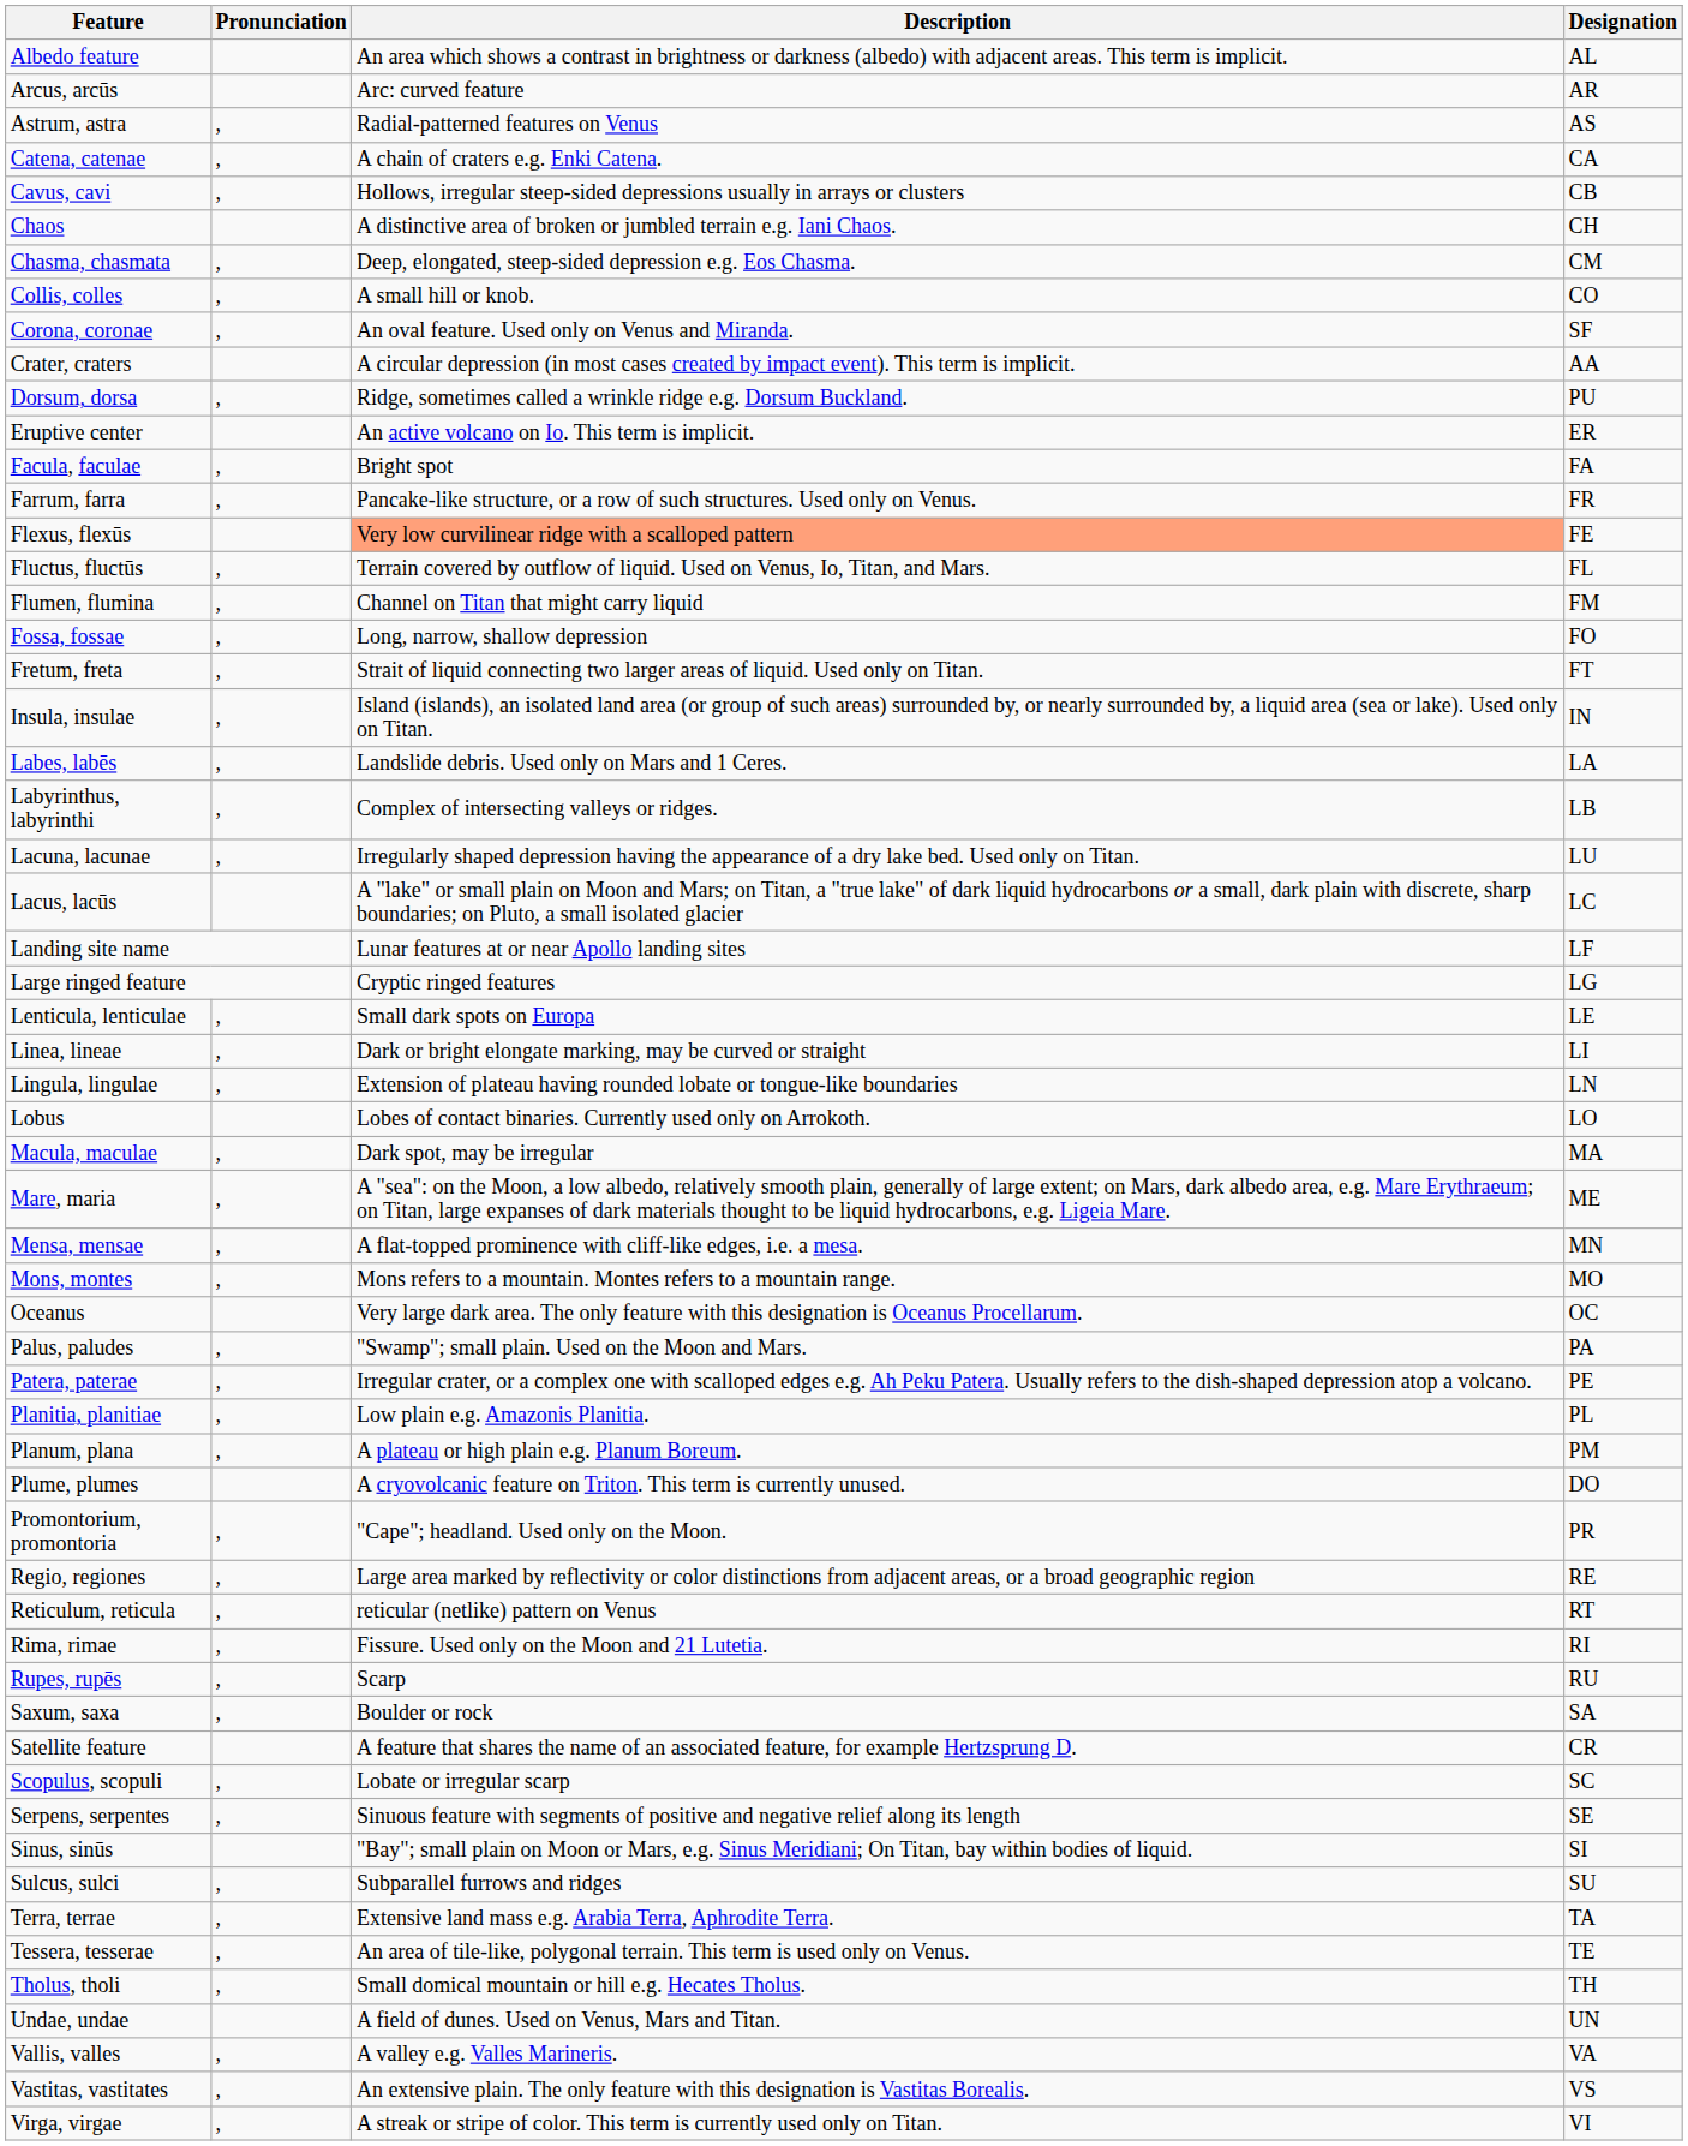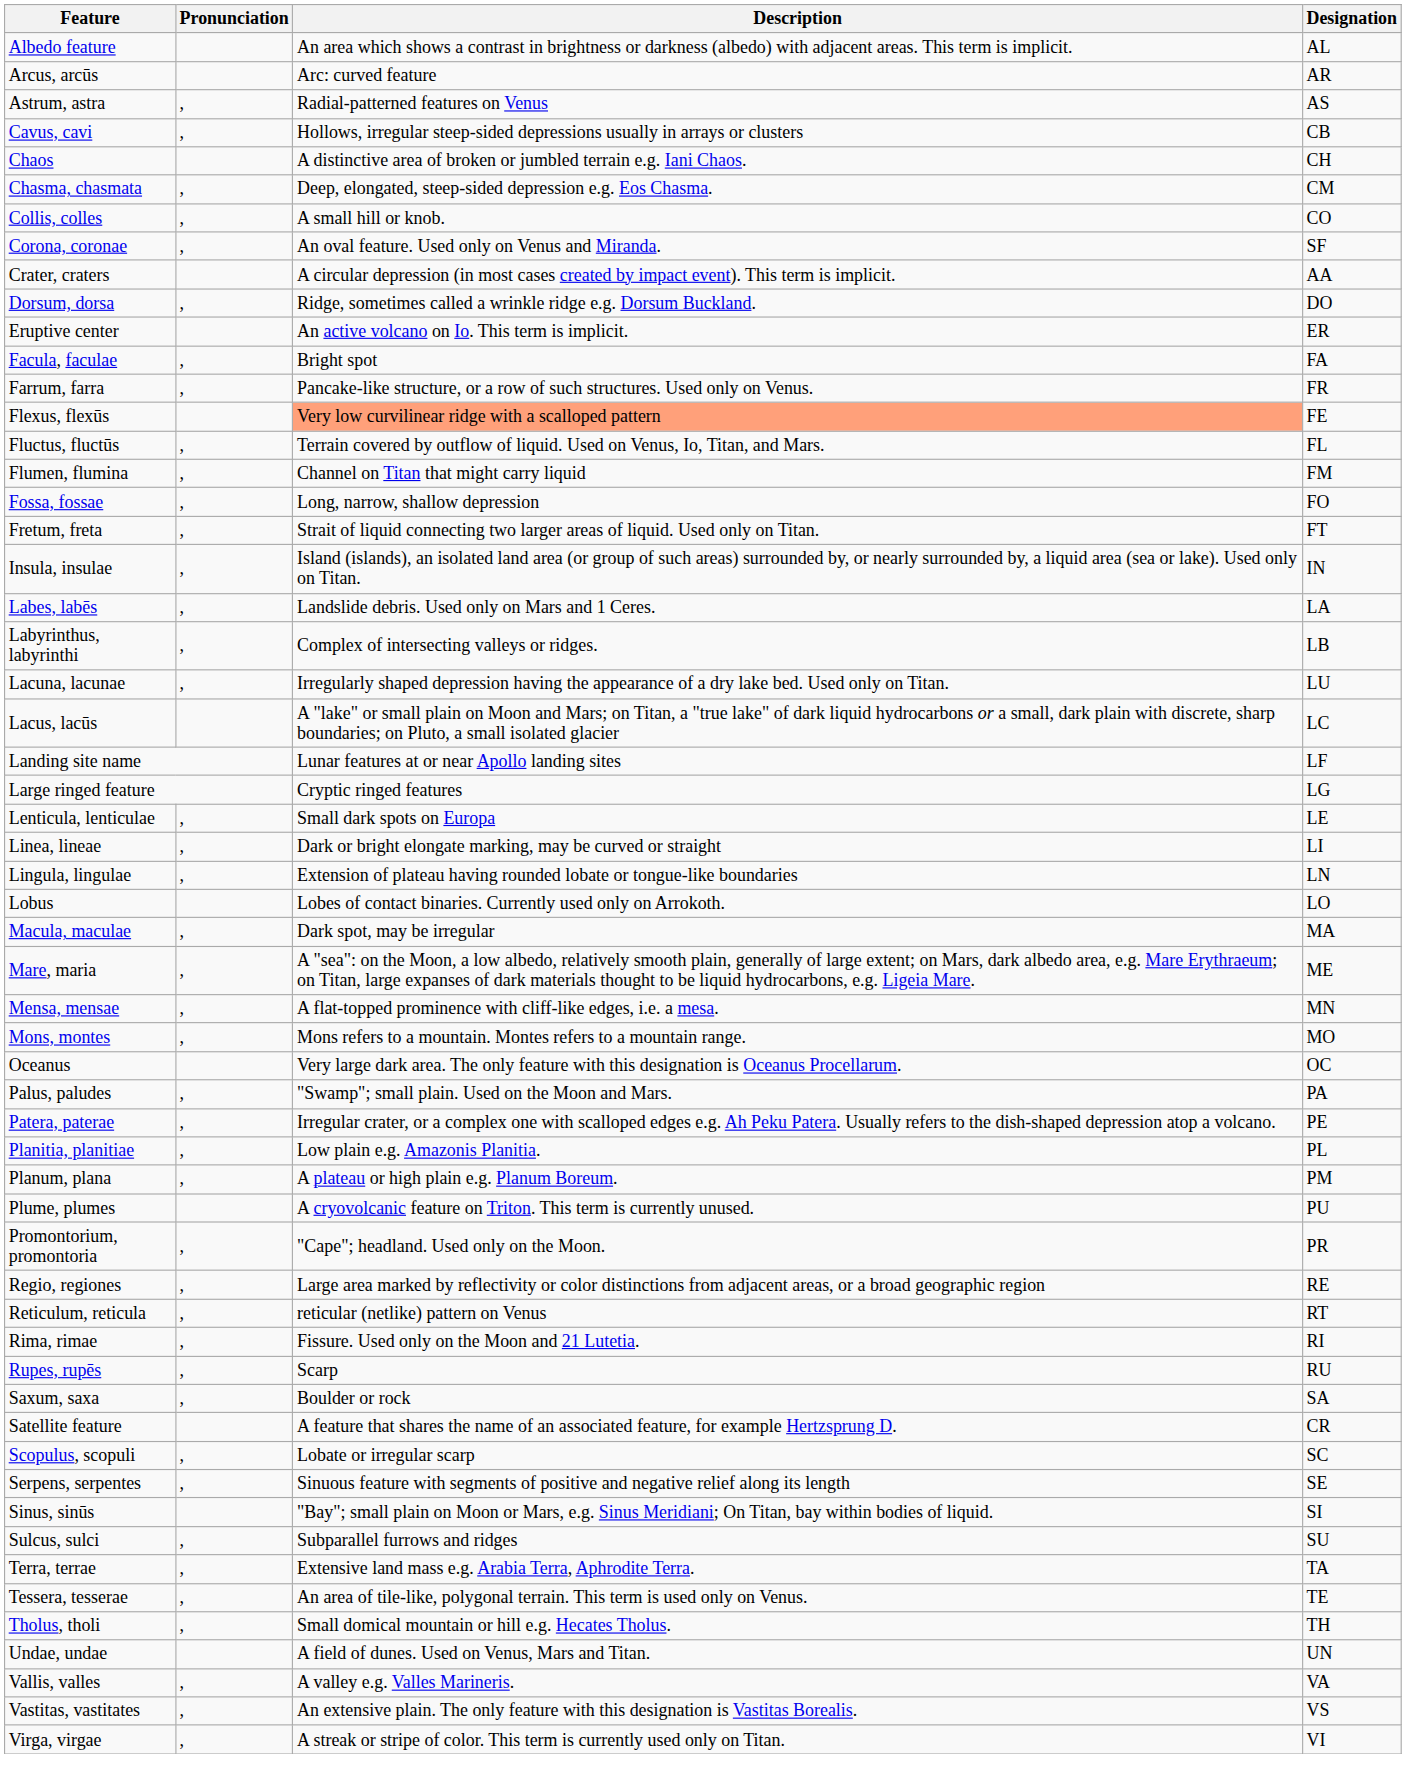 <table class="wikitable">
 <tr>
 <th>Feature</th>
 <th>Pronunciation</th>
 <th>Description</th>
 <th>Designation</th>
 </tr>
 <tr>
 <td><a href='#'>Albedo feature</a></td>
 <td></td>
 <td>An area which shows a contrast in brightness or darkness (albedo) with adjacent areas. This term is implicit.</td>
 <td>AL</td>
 </tr>
 <tr>
 <td>Arcus, arcūs</td>
 <td></td>
 <td>Arc: curved feature</td>
 <td>AR</td>
 </tr>
 <tr>
 <td>Astrum, astra</td>
 <td>, </td>
 <td>Radial-patterned features on <a href='#'>Venus</a></td>
 <td>AS</td>
-</tr>
-<tr>
-<td><a href='#'>Catena, catenae</a></td>
-<td>, </td>
-<td>A chain of craters e.g. <a href='#'>Enki Catena</a>.</td>
-<td>CA</td>
 </tr>
 <tr>
 <td><a href='#'>Cavus, cavi</a></td>
 <td>, </td>
 <td>Hollows, irregular steep-sided depressions usually in arrays or clusters</td>
 <td>CB</td>
 </tr>
 <tr>
 <td><a href='#'>Chaos</a></td>
 <td></td>
 <td>A distinctive area of broken or jumbled terrain e.g. <a href='#'>Iani Chaos</a>.</td>
 <td>CH</td>
 </tr>
 <tr>
 <td><a href='#'>Chasma, chasmata</a></td>
 <td>, </td>
 <td>Deep, elongated, steep-sided depression e.g. <a href='#'>Eos Chasma</a>.</td>
 <td>CM</td>
 </tr>
 <tr>
 <td><a href='#'>Collis, colles</a></td>
 <td>, </td>
 <td>A small hill or knob.</td>
 <td>CO</td>
 </tr>
 <tr>
 <td><a href='#'>Corona, coronae</a></td>
 <td>, </td>
 <td>An oval feature. Used only on Venus and <a href='#'>Miranda</a>.</td>
 <td>SF</td>
 </tr>
 <tr>
 <td>Crater, craters</td>
 <td></td>
 <td>A circular depression (in most cases <a href='#'>created by impact event</a>). This term is implicit.</td>
 <td>AA</td>
 </tr>
 <tr>
 <td><a href='#'>Dorsum, dorsa</a></td>
 <td>, </td>
 <td>Ridge, sometimes called a wrinkle ridge e.g. <a href='#'>Dorsum Buckland</a>.</td>
-<td>PU</td>
+<td>DO</td>
 </tr>
 <tr>
 <td>Eruptive center</td>
 <td></td>
 <td>An <a href='#'>active volcano</a> on <a href='#'>Io</a>. This term is implicit.</td>
 <td>ER</td>
 </tr>
 <tr>
 <td><a href='#'>Facula</a>, <a href='#'>faculae</a></td>
 <td>, </td>
 <td>Bright spot</td>
 <td>FA</td>
 </tr>
 <tr>
 <td>Farrum, farra</td>
 <td>, </td>
 <td>Pancake-like structure, or a row of such structures. Used only on Venus.</td>
 <td>FR</td>
 </tr>
 <tr>
 <td>Flexus, flexūs</td>
 <td></td>
 <td style="background: lightsalmon;">Very low curvilinear ridge with a scalloped pattern</td>
 <td>FE</td>
 </tr>
 <tr>
 <td>Fluctus, fluctūs</td>
 <td>, </td>
 <td>Terrain covered by outflow of liquid. Used on Venus, Io, Titan, and Mars.</td>
 <td>FL</td>
 </tr>
 <tr>
 <td>Flumen, flumina</td>
 <td>, </td>
 <td>Channel on <a href='#'>Titan</a> that might carry liquid</td>
 <td>FM</td>
 </tr>
 <tr>
 <td><a href='#'>Fossa, fossae</a></td>
 <td>, </td>
 <td>Long, narrow, shallow depression</td>
 <td>FO</td>
 </tr>
 <tr>
 <td>Fretum, freta</td>
 <td>, </td>
 <td>Strait of liquid connecting two larger areas of liquid. Used only on Titan.</td>
 <td>FT</td>
 </tr>
 <tr>
 <td>Insula, insulae</td>
 <td>, </td>
 <td>Island (islands), an isolated land area (or group of such areas) surrounded by, or nearly surrounded by, a liquid area (sea or lake). Used only on Titan.</td>
 <td>IN</td>
 </tr>
 <tr>
 <td><a href='#'>Labes, labēs</a></td>
 <td>, </td>
 <td>Landslide debris. Used only on Mars and 1 Ceres.</td>
 <td>LA</td>
 </tr>
 <tr>
 <td>Labyrinthus, labyrinthi</td>
 <td>, </td>
 <td>Complex of intersecting valleys or ridges.</td>
 <td>LB</td>
 </tr>
 <tr>
 <td>Lacuna, lacunae</td>
 <td>, </td>
 <td>Irregularly shaped depression having the appearance of a dry lake bed. Used only on Titan.</td>
 <td>LU</td>
 </tr>
 <tr>
 <td>Lacus, lacūs</td>
 <td></td>
 <td>A "lake" or small plain on Moon and Mars; on Titan, a "true lake" of dark liquid hydrocarbons <em>or</em> a small, dark plain with discrete, sharp boundaries; on Pluto, a small isolated glacier</td>
 <td>LC</td>
 </tr>
 <tr>
 <td colspan=2>Landing site name</td>
 <td>Lunar features at or near <a href='#'>Apollo</a> landing sites</td>
 <td>LF</td>
 </tr>
 <tr>
 <td colspan=2>Large ringed feature</td>
 <td>Cryptic ringed features</td>
 <td>LG</td>
 </tr>
 <tr>
 <td>Lenticula, lenticulae</td>
 <td>, </td>
 <td>Small dark spots on <a href='#'>Europa</a></td>
 <td>LE</td>
 </tr>
 <tr>
 <td>Linea, lineae</td>
 <td>, </td>
 <td>Dark or bright elongate marking, may be curved or straight</td>
 <td>LI</td>
 </tr>
 <tr>
 <td>Lingula, lingulae</td>
 <td>, </td>
 <td>Extension of plateau having rounded lobate or tongue-like boundaries</td>
 <td>LN</td>
 </tr>
 <tr>
 <td>Lobus</td>
 <td></td>
 <td>Lobes of contact binaries. Currently used only on Arrokoth.</td>
 <td>LO</td>
 </tr>
 <tr>
 <td><a href='#'>Macula, maculae</a></td>
 <td>, </td>
 <td>Dark spot, may be irregular</td>
 <td>MA</td>
 </tr>
 <tr>
 <td><a href='#'>Mare</a>, maria</td>
 <td>, </td>
 <td>A "sea": on the Moon, a low albedo, relatively smooth plain, generally of large extent; on Mars, dark albedo area, e.g. <a href='#'>Mare Erythraeum</a>; on Titan, large expanses of dark materials thought to be liquid hydrocarbons, e.g. <a href='#'>Ligeia Mare</a>.</td>
 <td>ME</td>
 </tr>
 <tr>
 <td><a href='#'>Mensa, mensae</a></td>
 <td>, </td>
 <td>A flat-topped prominence with cliff-like edges, i.e. a <a href='#'>mesa</a>.</td>
 <td>MN</td>
 </tr>
 <tr>
 <td><a href='#'>Mons, montes</a></td>
 <td>, </td>
 <td>Mons refers to a mountain.  Montes refers to a mountain range.</td>
 <td>MO</td>
 </tr>
 <tr>
 <td>Oceanus</td>
 <td></td>
 <td>Very large dark area. The only feature with this designation is <a href='#'>Oceanus Procellarum</a>.</td>
 <td>OC</td>
 </tr>
 <tr>
 <td>Palus, paludes</td>
 <td>, </td>
 <td>"Swamp"; small plain. Used on the Moon and Mars.</td>
 <td>PA</td>
 </tr>
 <tr>
 <td><a href='#'>Patera, paterae</a></td>
 <td>, </td>
 <td>Irregular crater, or a complex one with scalloped edges e.g. <a href='#'>Ah Peku Patera</a>.  Usually refers to the dish-shaped depression atop a volcano.</td>
 <td>PE</td>
 </tr>
 <tr>
 <td><a href='#'>Planitia, planitiae</a></td>
 <td>, </td>
 <td>Low plain e.g. <a href='#'>Amazonis Planitia</a>.</td>
 <td>PL</td>
 </tr>
 <tr>
 <td>Planum, plana</td>
 <td>, </td>
 <td>A <a href='#'>plateau</a> or high plain e.g. <a href='#'>Planum Boreum</a>.</td>
 <td>PM</td>
 </tr>
 <tr>
 <td>Plume, plumes</td>
 <td></td>
 <td>A <a href='#'>cryovolcanic</a> feature on <a href='#'>Triton</a>. This term is currently unused.</td>
-<td>DO</td>
+<td>PU</td>
 </tr>
 <tr>
 <td>Promontorium, promontoria</td>
 <td>, </td>
 <td>"Cape"; headland. Used only on the Moon.</td>
 <td>PR</td>
 </tr>
 <tr>
 <td>Regio, regiones</td>
 <td>, </td>
 <td>Large area marked by reflectivity or color distinctions from adjacent areas, or a broad geographic region</td>
 <td>RE</td>
 </tr>
 <tr>
 <td>Reticulum, reticula</td>
 <td>, </td>
 <td>reticular (netlike) pattern on Venus</td>
 <td>RT</td>
 </tr>
 <tr>
 <td>Rima, rimae</td>
 <td>, </td>
 <td>Fissure. Used only on the Moon and <a href='#'>21 Lutetia</a>.</td>
 <td>RI</td>
 </tr>
 <tr>
 <td><a href='#'>Rupes, rupēs</a></td>
 <td>, </td>
 <td>Scarp</td>
 <td>RU</td>
 </tr>
 <tr>
 <td>Saxum, saxa</td>
 <td>, </td>
 <td>Boulder or rock</td>
 <td>SA</td>
 </tr>
 <tr>
 <td>Satellite feature</td>
 <td></td>
 <td>A feature that shares the name of an associated feature, for example <a href='#'>Hertzsprung D</a>.</td>
 <td>CR</td>
 </tr>
 <tr>
 <td><a href='#'>Scopulus</a>, scopuli</td>
 <td>, </td>
 <td>Lobate or irregular scarp</td>
 <td>SC</td>
 </tr>
 <tr>
 <td>Serpens, serpentes</td>
 <td>, </td>
 <td>Sinuous feature with segments of positive and negative relief along its length</td>
 <td>SE</td>
 </tr>
 <tr>
 <td>Sinus, sinūs</td>
 <td></td>
 <td>"Bay"; small plain on Moon or Mars, e.g. <a href='#'>Sinus Meridiani</a>; On Titan, bay within bodies of liquid.</td>
 <td>SI</td>
 </tr>
 <tr>
 <td>Sulcus, sulci</td>
 <td>, </td>
 <td>Subparallel furrows and ridges</td>
 <td>SU</td>
 </tr>
 <tr>
 <td>Terra, terrae</td>
 <td>, </td>
 <td>Extensive land mass e.g. <a href='#'>Arabia Terra</a>, <a href='#'>Aphrodite Terra</a>.</td>
 <td>TA</td>
 </tr>
 <tr>
 <td>Tessera, tesserae</td>
 <td>, </td>
 <td>An area of tile-like, polygonal terrain. This term is used only on Venus.</td>
 <td>TE</td>
 </tr>
 <tr>
 <td><a href='#'>Tholus</a>, tholi</td>
 <td>, </td>
 <td>Small domical mountain or hill e.g. <a href='#'>Hecates Tholus</a>.</td>
 <td>TH</td>
 </tr>
 <tr>
 <td>Undae, undae</td>
 <td></td>
 <td>A field of dunes. Used on Venus, Mars and Titan.</td>
 <td>UN</td>
 </tr>
 <tr>
 <td>Vallis, valles</td>
 <td>, </td>
 <td>A valley e.g. <a href='#'>Valles Marineris</a>.</td>
 <td>VA</td>
 </tr>
 <tr>
 <td>Vastitas, vastitates</td>
 <td>, </td>
 <td>An extensive plain. The only feature with this designation is <a href='#'>Vastitas Borealis</a>.</td>
 <td>VS</td>
 </tr>
 <tr>
 <td>Virga, virgae</td>
 <td>, </td>
 <td>A streak or stripe of color. This term is currently used only on Titan.</td>
 <td>VI</td>
 </tr>
 </table>
